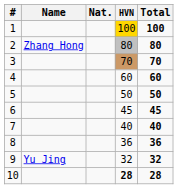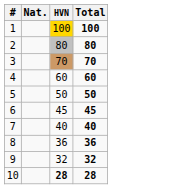 <table class="wikitable sortable" style="text-align:center;">
 <tr>
 <th>#</th>
-<th>Name</th>
 <th>Nat.</th>
 <th><small>HVN</small></th>
 <th>Total</th>
 </tr>
 <tr>
 <td>1</td>
-<td align=left></td>
 <td></td>
 <td bgcolor="gold">100</td>
 <td><strong>100</strong></td>
 </tr>
 <tr>
 <td>2</td>
-<td align=left><a href='#'>Zhang Hong</a></td>
 <td></td>
 <td bgcolor="silver">80</td>
 <td><strong>80</strong></td>
 </tr>
 <tr>
 <td>3</td>
-<td align=left></td>
 <td></td>
 <td bgcolor=CC9966>70</td>
 <td><strong>70</strong></td>
 </tr>
 <tr>
 <td>4</td>
-<td align=left></td>
 <td></td>
 <td>60</td>
 <td><strong>60</strong></td>
 </tr>
 <tr>
 <td>5</td>
-<td align=left></td>
 <td></td>
 <td>50</td>
 <td><strong>50</strong></td>
 </tr>
 <tr>
 <td>6</td>
-<td align=left></td>
 <td></td>
 <td>45</td>
 <td><strong>45</strong></td>
 </tr>
 <tr>
 <td>7</td>
-<td align=left></td>
 <td></td>
 <td>40</td>
 <td><strong>40</strong></td>
 </tr>
 <tr>
 <td>8</td>
-<td align=left></td>
 <td></td>
 <td>36</td>
 <td><strong>36</strong></td>
 </tr>
 <tr>
 <td>9</td>
-<td align=left><a href='#'>Yu Jing</a></td>
 <td></td>
 <td>32</td>
 <td><strong>32</strong></td>
 </tr>
 <tr>
 <td>10</td>
-<td align=left></td>
 <td></td>
 <td><strong>28</strong></td>
 <td><strong>28</strong></td>
 </tr>
 </table>
